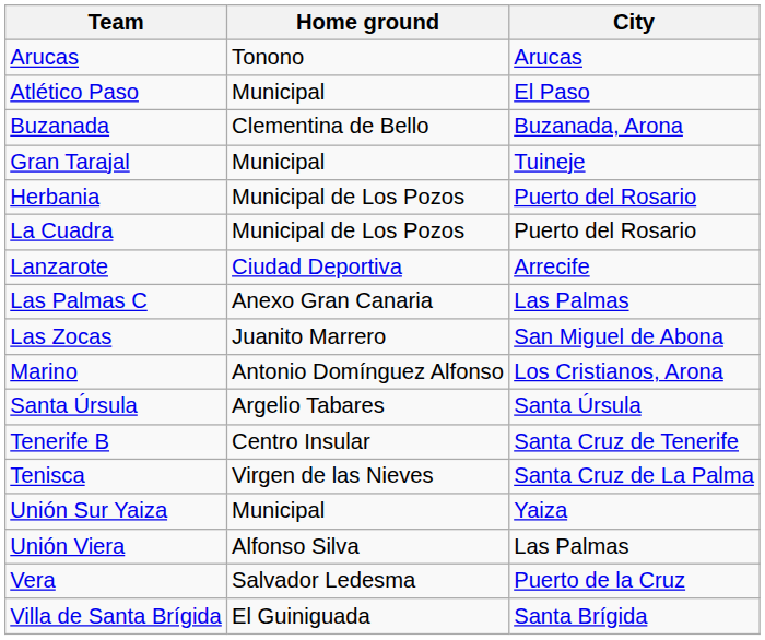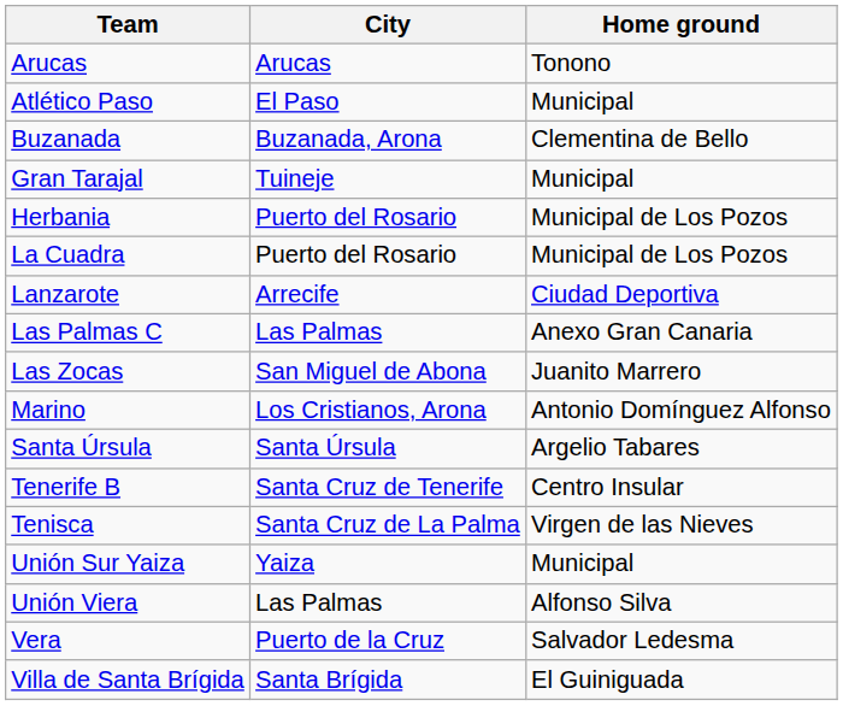 <table class="wikitable sortable">
 <tr>
 <th>Team</th>
+<th>City</th>
 <th>Home ground</th>
-<th>City</th>
 </tr>
 <tr>
 <td><a href='#'>Arucas</a></td>
+<td><a href='#'>Arucas</a></td>
 <td>Tonono</td>
-<td><a href='#'>Arucas</a></td>
 </tr>
 <tr>
 <td><a href='#'>Atlético Paso</a></td>
+<td><a href='#'>El Paso</a></td>
 <td>Municipal</td>
-<td><a href='#'>El Paso</a></td>
 </tr>
 <tr>
 <td><a href='#'>Buzanada</a></td>
+<td><a href='#'>Buzanada, Arona</a></td>
 <td>Clementina de Bello</td>
-<td><a href='#'>Buzanada, Arona</a></td>
 </tr>
 <tr>
 <td><a href='#'>Gran Tarajal</a></td>
+<td><a href='#'>Tuineje</a></td>
 <td>Municipal</td>
-<td><a href='#'>Tuineje</a></td>
 </tr>
 <tr>
 <td><a href='#'>Herbania</a></td>
+<td><a href='#'>Puerto del Rosario</a></td>
 <td>Municipal de Los Pozos</td>
-<td><a href='#'>Puerto del Rosario</a></td>
 </tr>
 <tr>
 <td><a href='#'>La Cuadra</a></td>
+<td>Puerto del Rosario</td>
 <td>Municipal de Los Pozos</td>
-<td>Puerto del Rosario</td>
 </tr>
 <tr>
 <td><a href='#'>Lanzarote</a></td>
+<td><a href='#'>Arrecife</a></td>
 <td><a href='#'>Ciudad Deportiva</a></td>
-<td><a href='#'>Arrecife</a></td>
 </tr>
 <tr>
 <td><a href='#'>Las Palmas C</a></td>
+<td><a href='#'>Las Palmas</a></td>
 <td>Anexo Gran Canaria</td>
-<td><a href='#'>Las Palmas</a></td>
 </tr>
 <tr>
 <td><a href='#'>Las Zocas</a></td>
+<td><a href='#'>San Miguel de Abona</a></td>
 <td>Juanito Marrero</td>
-<td><a href='#'>San Miguel de Abona</a></td>
 </tr>
 <tr>
 <td><a href='#'>Marino</a></td>
+<td><a href='#'>Los Cristianos, Arona</a></td>
 <td>Antonio Domínguez Alfonso</td>
-<td><a href='#'>Los Cristianos, Arona</a></td>
 </tr>
 <tr>
 <td><a href='#'>Santa Úrsula</a></td>
+<td><a href='#'>Santa Úrsula</a></td>
 <td>Argelio Tabares</td>
-<td><a href='#'>Santa Úrsula</a></td>
 </tr>
 <tr>
 <td><a href='#'>Tenerife B</a></td>
+<td><a href='#'>Santa Cruz de Tenerife</a></td>
 <td>Centro Insular</td>
-<td><a href='#'>Santa Cruz de Tenerife</a></td>
 </tr>
 <tr>
 <td><a href='#'>Tenisca</a></td>
+<td><a href='#'>Santa Cruz de La Palma</a></td>
 <td>Virgen de las Nieves</td>
-<td><a href='#'>Santa Cruz de La Palma</a></td>
 </tr>
 <tr>
 <td><a href='#'>Unión Sur Yaiza</a></td>
+<td><a href='#'>Yaiza</a></td>
 <td>Municipal</td>
-<td><a href='#'>Yaiza</a></td>
 </tr>
 <tr>
 <td><a href='#'>Unión Viera</a></td>
+<td>Las Palmas</td>
 <td>Alfonso Silva</td>
-<td>Las Palmas</td>
 </tr>
 <tr>
 <td><a href='#'>Vera</a></td>
+<td><a href='#'>Puerto de la Cruz</a></td>
 <td>Salvador Ledesma</td>
-<td><a href='#'>Puerto de la Cruz</a></td>
 </tr>
 <tr>
 <td><a href='#'>Villa de Santa Brígida</a></td>
+<td><a href='#'>Santa Brígida</a></td>
 <td>El Guiniguada</td>
-<td><a href='#'>Santa Brígida</a></td>
 </tr>
 </table>
